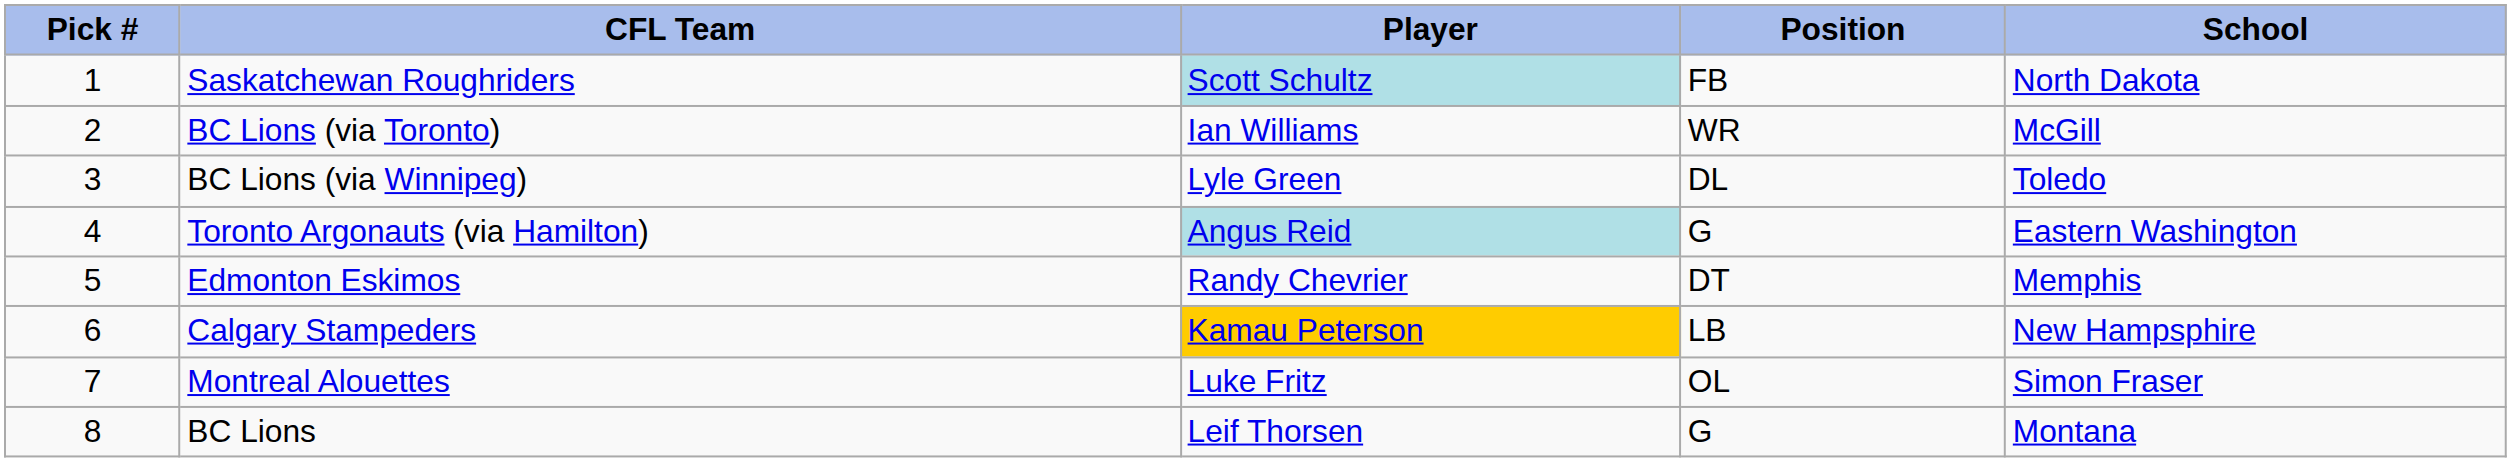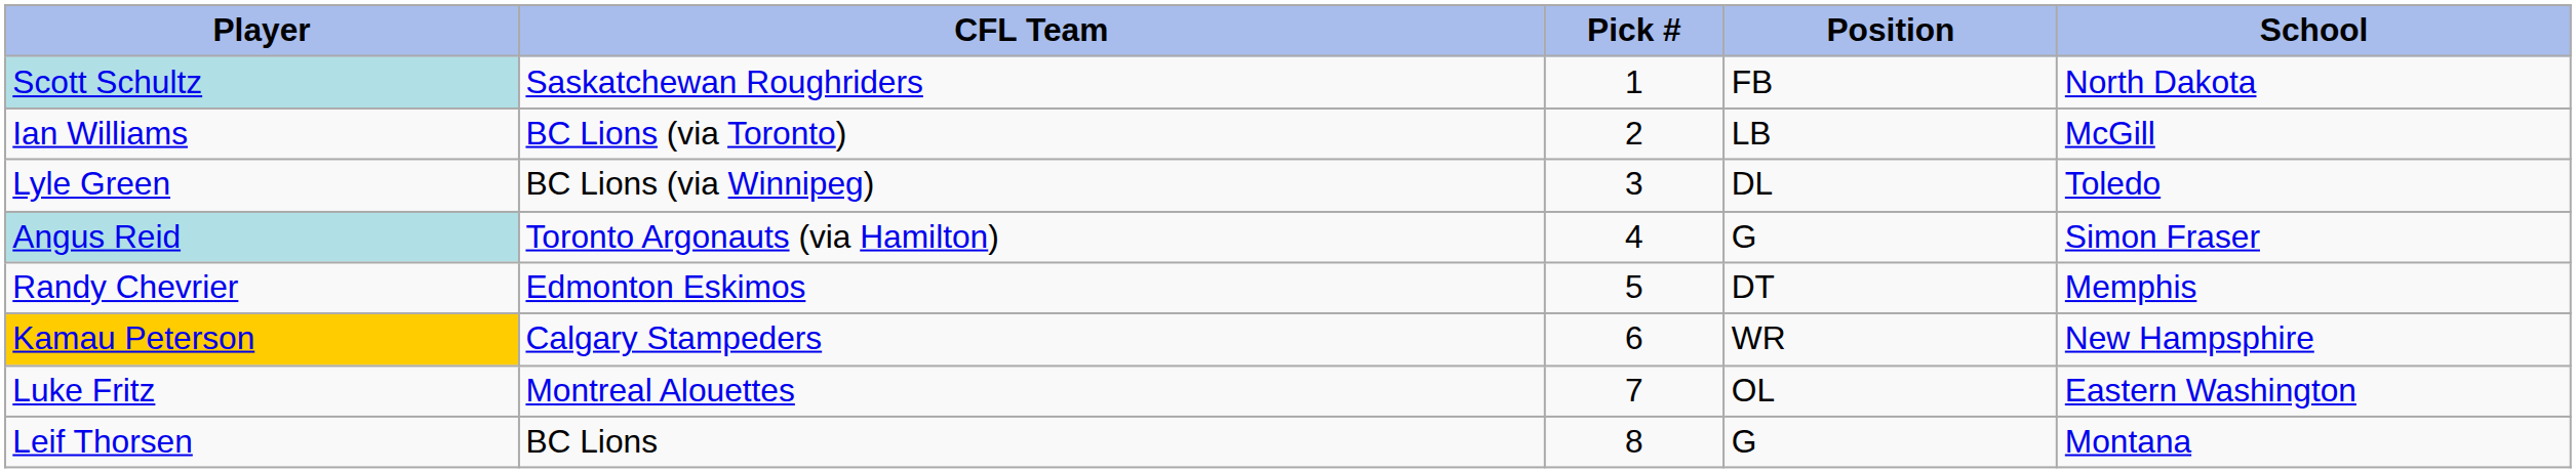 <table class="wikitable" style="width: 100%">
 <tr>
+<th width=20% style="background:#A8BDEC;">Player</th>
+<th width=40% style="background:#A8BDEC;">CFL Team</th>
 <th style="background:#A8BDEC;" width=7%>Pick #</th>
-<th width=40% style="background:#A8BDEC;">CFL Team</th>
-<th width=20% style="background:#A8BDEC;">Player</th>
 <th width=13% style="background:#A8BDEC;">Position</th>
 <th width=20% style="background:#A8BDEC;">School</th>
 </tr>
 <tr>
+<td bgcolor="#B0E0E6"><a href='#'>Scott Schultz</a></td>
+<td><a href='#'>Saskatchewan Roughriders</a></td>
 <td align=center>1</td>
-<td><a href='#'>Saskatchewan Roughriders</a></td>
-<td bgcolor="#B0E0E6"><a href='#'>Scott Schultz</a></td>
 <td>FB</td>
 <td><a href='#'>North Dakota</a></td>
 </tr>
 <tr>
+<td><a href='#'>Ian Williams</a></td>
+<td><a href='#'>BC Lions</a> (via <a href='#'>Toronto</a>)</td>
 <td align=center>2</td>
-<td><a href='#'>BC Lions</a> (via <a href='#'>Toronto</a>)</td>
-<td><a href='#'>Ian Williams</a></td>
-<td>WR</td>
+<td>LB</td>
 <td><a href='#'>McGill</a></td>
 </tr>
 <tr>
+<td><a href='#'>Lyle Green</a></td>
+<td>BC Lions (via <a href='#'>Winnipeg</a>)</td>
 <td align=center>3</td>
-<td>BC Lions (via <a href='#'>Winnipeg</a>)</td>
-<td><a href='#'>Lyle Green</a></td>
 <td>DL</td>
 <td><a href='#'>Toledo</a></td>
 </tr>
 <tr>
+<td bgcolor="#B0E0E6"><a href='#'>Angus Reid</a></td>
+<td><a href='#'>Toronto Argonauts</a> (via <a href='#'>Hamilton</a>)</td>
 <td align=center>4</td>
-<td><a href='#'>Toronto Argonauts</a> (via <a href='#'>Hamilton</a>)</td>
-<td bgcolor="#B0E0E6"><a href='#'>Angus Reid</a></td>
 <td>G</td>
-<td><a href='#'>Eastern Washington</a></td>
+<td><a href='#'>Simon Fraser</a></td>
 </tr>
 <tr>
+<td><a href='#'>Randy Chevrier</a></td>
+<td><a href='#'>Edmonton Eskimos</a></td>
 <td align=center>5</td>
-<td><a href='#'>Edmonton Eskimos</a></td>
-<td><a href='#'>Randy Chevrier</a></td>
 <td>DT</td>
 <td><a href='#'>Memphis</a></td>
 </tr>
 <tr>
+<td bgcolor="#FFCC00"><a href='#'>Kamau Peterson</a></td>
+<td><a href='#'>Calgary Stampeders</a></td>
 <td align=center>6</td>
-<td><a href='#'>Calgary Stampeders</a></td>
-<td bgcolor="#FFCC00"><a href='#'>Kamau Peterson</a></td>
-<td>LB</td>
+<td>WR</td>
 <td><a href='#'>New Hampsphire</a></td>
 </tr>
 <tr>
+<td><a href='#'>Luke Fritz</a></td>
+<td><a href='#'>Montreal Alouettes</a></td>
 <td align=center>7</td>
-<td><a href='#'>Montreal Alouettes</a></td>
-<td><a href='#'>Luke Fritz</a></td>
 <td>OL</td>
-<td><a href='#'>Simon Fraser</a></td>
+<td><a href='#'>Eastern Washington</a></td>
 </tr>
 <tr>
+<td><a href='#'>Leif Thorsen</a></td>
+<td>BC Lions</td>
 <td align=center>8</td>
-<td>BC Lions</td>
-<td><a href='#'>Leif Thorsen</a></td>
 <td>G</td>
 <td><a href='#'>Montana</a></td>
 </tr>
 </table>
